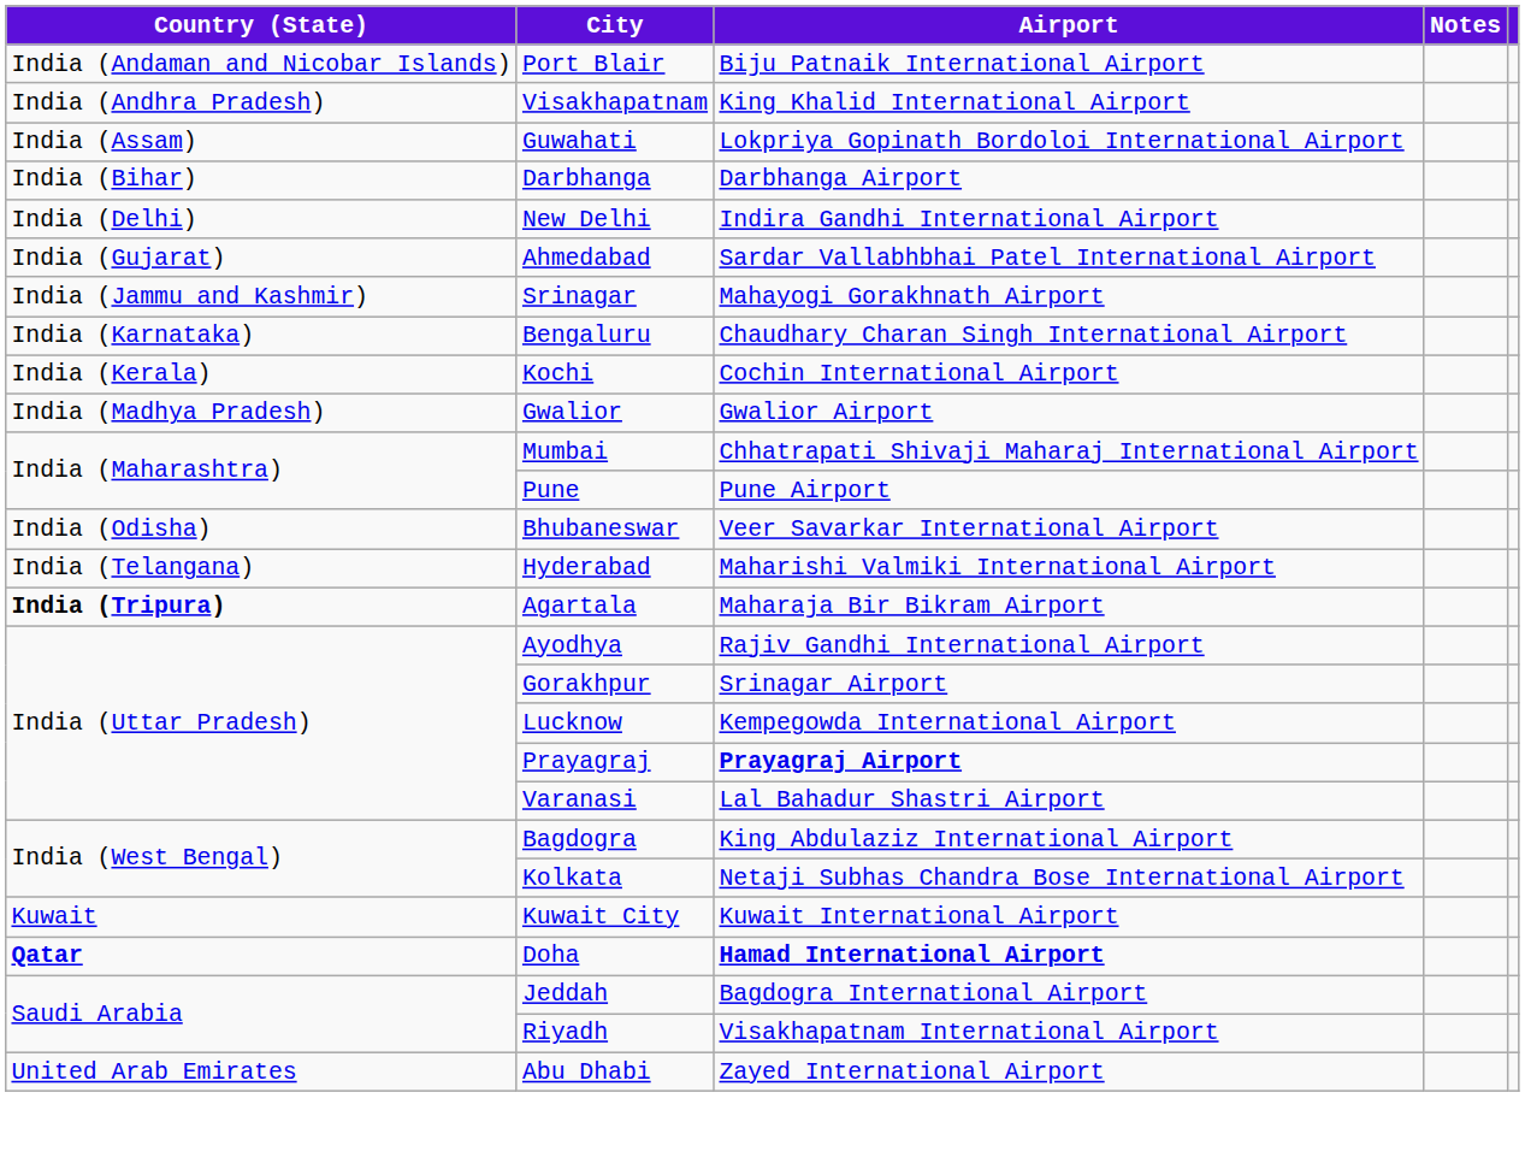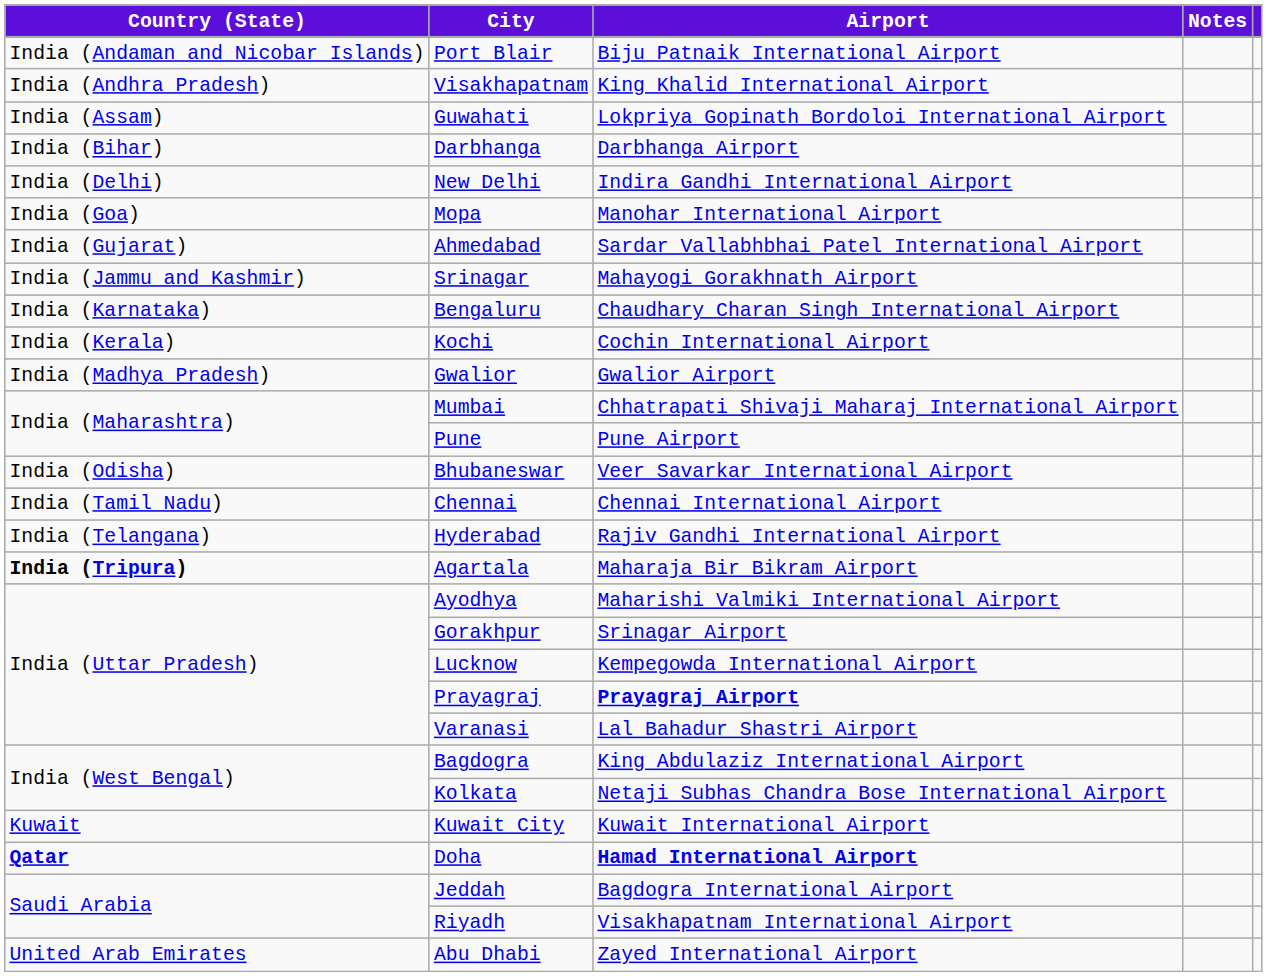 <table class="wikitable sortable">
 <tr>
 <th style="background:#5c0fda; color:white;">Country (State)</th>
 <th style="background:#5c0fd9; color:white;">City</th>
 <th style="background:#5c0fd9; color:white;">Airport</th>
 <th style="background:#5c0fd9; color:white;">Notes</th>
 <th style="background:#5c0fd9; color:white;"></th>
 </tr>
 <tr>
 <td>India (<a href='#'>Andaman and Nicobar Islands</a>)</td>
 <td><a href='#'>Port Blair</a></td>
 <td><a href='#'>Biju Patnaik International Airport</a></td>
 <td align=center></td>
 <td align=center></td>
 </tr>
 <tr>
 <td>India (<a href='#'>Andhra Pradesh</a>)</td>
 <td><a href='#'>Visakhapatnam</a></td>
 <td><a href='#'>King Khalid International Airport</a></td>
 <td></td>
 <td align=center></td>
 </tr>
 <tr>
 <td>India (<a href='#'>Assam</a>)</td>
 <td><a href='#'>Guwahati</a></td>
 <td><a href='#'>Lokpriya Gopinath Bordoloi International Airport</a></td>
 <td align=center></td>
 <td align=center></td>
 </tr>
 <tr>
 <td>India (<a href='#'>Bihar</a>)</td>
 <td><a href='#'>Darbhanga</a></td>
 <td><a href='#'>Darbhanga Airport</a></td>
 <td align=center></td>
 <td align=center></td>
 </tr>
 <tr>
 <td>India (<a href='#'>Delhi</a>)</td>
 <td><a href='#'>New Delhi</a></td>
 <td><a href='#'>Indira Gandhi International Airport</a></td>
+<td align=center></td>
+<td align=center></td>
+</tr>
+<tr>
+<td>India (<a href='#'>Goa</a>)</td>
+<td><a href='#'>Mopa</a></td>
+<td><a href='#'>Manohar International Airport</a></td>
 <td align=center></td>
 <td align=center></td>
 </tr>
 <tr>
 <td>India (<a href='#'>Gujarat</a>)</td>
 <td><a href='#'>Ahmedabad</a></td>
 <td><a href='#'>Sardar Vallabhbhai Patel International Airport</a></td>
 <td align=center></td>
 <td align=center></td>
 </tr>
 <tr>
 <td>India (<a href='#'>Jammu and Kashmir</a>)</td>
 <td><a href='#'>Srinagar</a></td>
 <td><a href='#'>Mahayogi Gorakhnath Airport</a></td>
 <td align=center></td>
 <td align=center></td>
 </tr>
 <tr>
 <td>India (<a href='#'>Karnataka</a>)</td>
 <td><a href='#'>Bengaluru</a></td>
 <td><a href='#'>Chaudhary Charan Singh International Airport</a></td>
 <td></td>
 <td align=center></td>
 </tr>
 <tr>
 <td>India (<a href='#'>Kerala</a>)</td>
 <td><a href='#'>Kochi</a></td>
 <td><a href='#'>Cochin International Airport</a></td>
 <td align=center></td>
 <td align=center></td>
 </tr>
 <tr>
 <td>India (<a href='#'>Madhya Pradesh</a>)</td>
 <td><a href='#'>Gwalior</a></td>
 <td><a href='#'>Gwalior Airport</a></td>
 <td align=center></td>
 <td align=center></td>
 </tr>
 <tr>
 <td rowspan="2">India (<a href='#'>Maharashtra</a>)</td>
 <td><a href='#'>Mumbai</a></td>
 <td><a href='#'>Chhatrapati Shivaji Maharaj International Airport</a></td>
 <td></td>
 <td align=center></td>
 </tr>
 <tr>
 <td><a href='#'>Pune</a></td>
 <td><a href='#'>Pune Airport</a></td>
 <td align=center></td>
 <td align=center></td>
 </tr>
 <tr>
 <td>India (<a href='#'>Odisha</a>)</td>
 <td><a href='#'>Bhubaneswar</a></td>
 <td><a href='#'>Veer Savarkar International Airport</a></td>
 <td align=center></td>
 <td align=center></td>
 </tr>
 <tr>
+<td>India (<a href='#'>Tamil Nadu</a>)</td>
+<td><a href='#'>Chennai</a></td>
+<td><a href='#'>Chennai International Airport</a></td>
+<td align=center></td>
+<td align=center></td>
+</tr>
+<tr>
 <td>India (<a href='#'>Telangana</a>)</td>
 <td><a href='#'>Hyderabad</a></td>
-<td><a href='#'>Maharishi Valmiki International Airport</a></td>
+<td><a href='#'>Rajiv Gandhi International Airport</a></td>
 <td align=center></td>
 <td align=center></td>
 </tr>
 <tr>
 <td><strong>India (<a href='#'>Tripura</a>)</strong></td>
 <td><a href='#'>Agartala</a></td>
 <td><a href='#'>Maharaja Bir Bikram Airport</a></td>
 <td align=center></td>
 <td align=center></td>
 </tr>
 <tr>
 <td rowspan="5">India (<a href='#'>Uttar Pradesh</a>)</td>
 <td><a href='#'>Ayodhya</a></td>
-<td><a href='#'>Rajiv Gandhi International Airport</a></td>
+<td><a href='#'>Maharishi Valmiki International Airport</a></td>
 <td align=center></td>
 <td align=center></td>
 </tr>
 <tr>
 <td><a href='#'>Gorakhpur</a></td>
 <td><a href='#'>Srinagar Airport</a></td>
 <td align=center></td>
 <td align=center></td>
 </tr>
 <tr>
 <td><a href='#'>Lucknow</a></td>
 <td><a href='#'>Kempegowda International Airport</a></td>
 <td align=center></td>
 <td align=center></td>
 </tr>
 <tr>
 <td><a href='#'>Prayagraj</a></td>
 <td><strong><a href='#'>Prayagraj Airport</a></strong></td>
 <td align=center></td>
 <td align=center></td>
 </tr>
 <tr>
 <td><a href='#'>Varanasi</a></td>
 <td><a href='#'>Lal Bahadur Shastri Airport</a></td>
 <td align=center></td>
 <td align=center></td>
 </tr>
 <tr>
 <td rowspan="2">India (<a href='#'>West Bengal</a>)</td>
 <td><a href='#'>Bagdogra</a></td>
 <td><a href='#'>King Abdulaziz International Airport</a></td>
 <td align=center></td>
 <td align=center></td>
 </tr>
 <tr>
 <td><a href='#'>Kolkata</a></td>
 <td><a href='#'>Netaji Subhas Chandra Bose International Airport</a></td>
 <td align=center></td>
 <td align=center></td>
 </tr>
 <tr>
 <td><a href='#'>Kuwait</a></td>
 <td><a href='#'>Kuwait City</a></td>
 <td><a href='#'>Kuwait International Airport</a></td>
 <td align=center></td>
 <td align=center></td>
 </tr>
 <tr>
 <td><strong><a href='#'>Qatar</a></strong></td>
 <td><a href='#'>Doha</a></td>
 <td><strong><a href='#'>Hamad International Airport</a></strong></td>
 <td align=center></td>
 <td align=center></td>
 </tr>
 <tr>
 <td rowspan="2"><a href='#'>Saudi Arabia</a></td>
 <td><a href='#'>Jeddah</a></td>
 <td><a href='#'>Bagdogra International Airport</a></td>
 <td align=center></td>
 <td align=center></td>
 </tr>
 <tr>
 <td><a href='#'>Riyadh</a></td>
 <td><a href='#'>Visakhapatnam International Airport</a></td>
 <td align=center></td>
 <td align=center></td>
 </tr>
 <tr>
 <td><a href='#'>United Arab Emirates</a></td>
 <td><a href='#'>Abu Dhabi</a></td>
 <td><a href='#'>Zayed International Airport</a></td>
 <td align=center></td>
 <td align=center></td>
 </tr>
 </table>
